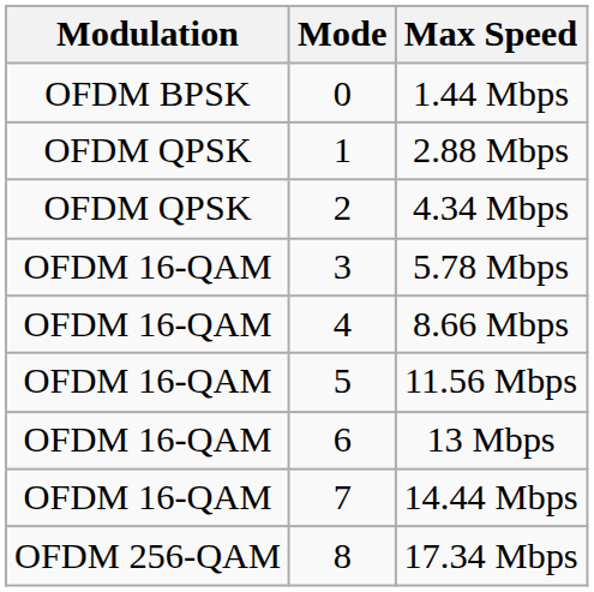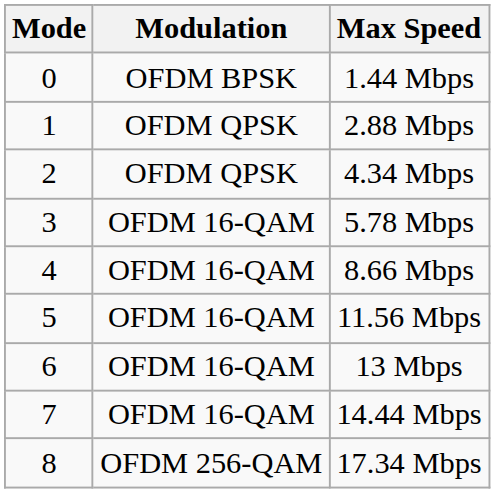 <table class="wikitable" style="text-align:center ">
 <tr>
+<th>Mode</th>
 <th>Modulation</th>
-<th>Mode</th>
 <th>Max Speed</th>
 </tr>
 <tr>
+<td>0</td>
 <td>OFDM BPSK</td>
-<td>0</td>
 <td>1.44 Mbps</td>
 </tr>
 <tr>
+<td>1</td>
 <td>OFDM QPSK</td>
-<td>1</td>
 <td>2.88 Mbps</td>
 </tr>
 <tr>
+<td>2</td>
 <td>OFDM QPSK</td>
-<td>2</td>
 <td>4.34 Mbps</td>
 </tr>
 <tr>
+<td>3</td>
 <td>OFDM 16-QAM</td>
-<td>3</td>
 <td>5.78 Mbps</td>
 </tr>
 <tr>
+<td>4</td>
 <td>OFDM 16-QAM</td>
-<td>4</td>
 <td>8.66 Mbps</td>
 </tr>
 <tr>
+<td>5</td>
 <td>OFDM 16-QAM</td>
-<td>5</td>
 <td>11.56 Mbps</td>
 </tr>
 <tr>
+<td>6</td>
 <td>OFDM 16-QAM</td>
-<td>6</td>
 <td>13 Mbps</td>
 </tr>
 <tr>
+<td>7</td>
 <td>OFDM 16-QAM</td>
-<td>7</td>
 <td>14.44 Mbps</td>
 </tr>
 <tr>
+<td>8</td>
 <td>OFDM 256-QAM</td>
-<td>8</td>
 <td>17.34 Mbps</td>
 </tr>
 </table>
